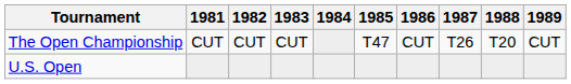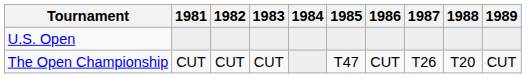 <table class="wikitable" style="font-size:95%;text-align:center;">
 <tr>
 <th>Tournament</th>
 <th>1981</th>
 <th>1982</th>
 <th>1983</th>
 <th>1984</th>
 <th>1985</th>
 <th>1986</th>
 <th>1987</th>
 <th>1988</th>
 <th>1989</th>
 </tr>
 <tr>
+<td align=left><a href='#'>U.S. Open</a></td>
+<td style="background:#eeeeee;"></td>
+<td style="background:#eeeeee;"></td>
+<td style="background:#eeeeee;"></td>
+<td style="background:#eeeeee;"></td>
+<td style="background:#eeeeee;"></td>
+<td style="background:#eeeeee;"></td>
+<td style="background:#eeeeee;"></td>
+<td style="background:#eeeeee;"></td>
+<td style="background:#eeeeee;"></td>
+</tr>
+<tr>
 <td align=left><a href='#'>The Open Championship</a></td>
 <td>CUT</td>
 <td>CUT</td>
 <td>CUT</td>
 <td style="background:#eeeeee;"></td>
 <td>T47</td>
 <td>CUT</td>
 <td>T26</td>
 <td>T20</td>
 <td>CUT</td>
 </tr>
-<tr>
-<td align=left><a href='#'>U.S. Open</a></td>
-<td style="background:#eeeeee;"></td>
-<td style="background:#eeeeee;"></td>
-<td style="background:#eeeeee;"></td>
-<td style="background:#eeeeee;"></td>
-<td style="background:#eeeeee;"></td>
-<td style="background:#eeeeee;"></td>
-<td style="background:#eeeeee;"></td>
-<td style="background:#eeeeee;"></td>
-<td style="background:#eeeeee;"></td>
-</tr>
 </table>
